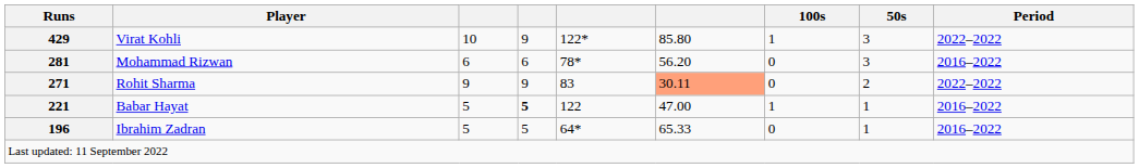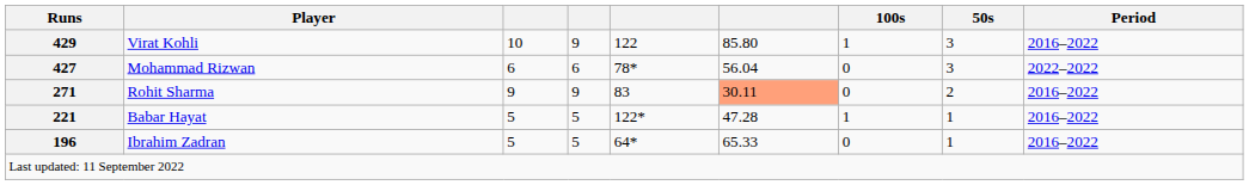 <table class="wikitable sortable" style="width:100%;">
 <tr>
 <th>Runs</th>
 <th>Player</th>
 <th></th>
 <th></th>
 <th></th>
 <th></th>
 <th>100s</th>
 <th>50s</th>
 <th>Period</th>
 </tr>
 <tr>
 <th>429</th>
 <td> <a href='#'>Virat Kohli</a></td>
 <td>10</td>
 <td>9</td>
-<td>122*</td>
+<td>122</td>
 <td>85.80</td>
 <td>1</td>
 <td>3</td>
-<td><a href='#'>2022</a>–<a href='#'>2022</a></td>
+<td><a href='#'>2016</a>–<a href='#'>2022</a></td>
 </tr>
 <tr>
-<th>281</th>
+<th>427</th>
 <td> <a href='#'>Mohammad Rizwan</a></td>
 <td>6</td>
 <td>6</td>
 <td>78*</td>
-<td>56.20</td>
+<td>56.04</td>
 <td>0</td>
 <td>3</td>
-<td><a href='#'>2016</a>–<a href='#'>2022</a></td>
+<td><a href='#'>2022</a>–<a href='#'>2022</a></td>
 </tr>
 <tr>
 <th>271</th>
 <td> <a href='#'>Rohit Sharma</a></td>
 <td>9</td>
 <td>9</td>
 <td>83</td>
 <td style="background: lightsalmon;">30.11</td>
 <td>0</td>
 <td>2</td>
-<td><a href='#'>2022</a>–<a href='#'>2022</a></td>
+<td><a href='#'>2016</a>–<a href='#'>2022</a></td>
 </tr>
 <tr>
 <th>221</th>
 <td> <a href='#'>Babar Hayat</a></td>
 <td>5</td>
-<td><strong>5</strong></td>
-<td>122</td>
-<td>47.00</td>
+<td>5</td>
+<td>122*</td>
+<td>47.28</td>
 <td>1</td>
 <td>1</td>
 <td><a href='#'>2016</a>–<a href='#'>2022</a></td>
 </tr>
 <tr>
 <th>196</th>
 <td> <a href='#'>Ibrahim Zadran</a></td>
 <td>5</td>
 <td>5</td>
 <td>64*</td>
 <td>65.33</td>
 <td>0</td>
 <td>1</td>
 <td><a href='#'>2016</a>–<a href='#'>2022</a></td>
 </tr>
 <tr>
 <td colspan="9"><small>Last updated: 11 September 2022</small></td>
 </tr>
 </table>
